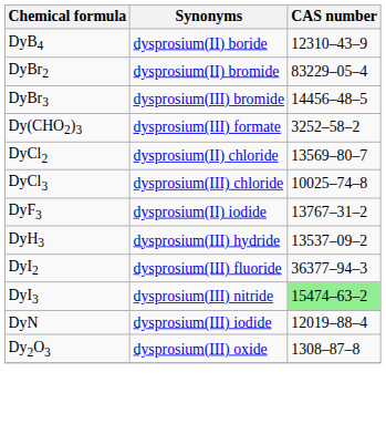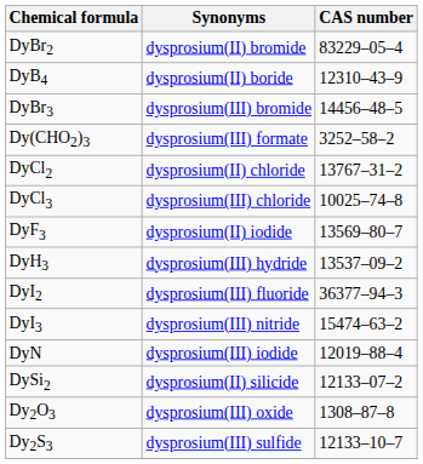 <table class="wikitable">
 <tr>
 <th>Chemical formula</th>
 <th>Synonyms</th>
 <th>CAS number</th>
 </tr>
 <tr>
+<td>DyBr<sub>2</sub></td>
+<td><a href='#'>dysprosium(II) bromide</a></td>
+<td>83229–05–4</td>
+</tr>
+<tr>
 <td>DyB<sub>4</sub></td>
 <td><a href='#'>dysprosium(II) boride</a></td>
 <td>12310–43–9</td>
-</tr>
-<tr>
-<td>DyBr<sub>2</sub></td>
-<td><a href='#'>dysprosium(II) bromide</a></td>
-<td>83229–05–4</td>
 </tr>
 <tr>
 <td>DyBr<sub>3</sub></td>
 <td><a href='#'>dysprosium(III) bromide</a></td>
 <td>14456–48–5</td>
 </tr>
 <tr>
 <td>Dy(CHO<sub>2</sub>)<sub>3</sub></td>
 <td><a href='#'>dysprosium(III) formate</a></td>
 <td>3252–58–2</td>
 </tr>
 <tr>
 <td>DyCl<sub>2</sub></td>
 <td><a href='#'>dysprosium(II) chloride</a></td>
-<td>13569–80–7</td>
+<td>13767–31–2</td>
 </tr>
 <tr>
 <td>DyCl<sub>3</sub></td>
 <td><a href='#'>dysprosium(III) chloride</a></td>
 <td>10025–74–8</td>
 </tr>
 <tr>
 <td>DyF<sub>3</sub></td>
 <td><a href='#'>dysprosium(II) iodide</a></td>
-<td>13767–31–2</td>
+<td>13569–80–7</td>
 </tr>
 <tr>
 <td>DyH<sub>3</sub></td>
 <td><a href='#'>dysprosium(III) hydride</a></td>
 <td>13537–09–2</td>
 </tr>
 <tr>
 <td>DyI<sub>2</sub></td>
 <td><a href='#'>dysprosium(III) fluoride</a></td>
 <td>36377–94–3</td>
 </tr>
 <tr>
 <td>DyI<sub>3</sub></td>
 <td><a href='#'>dysprosium(III) nitride</a></td>
-<td style="background: lightgreen;">15474–63–2</td>
+<td>15474–63–2</td>
 </tr>
 <tr>
 <td>DyN</td>
 <td><a href='#'>dysprosium(III) iodide</a></td>
 <td>12019–88–4</td>
 </tr>
 <tr>
+<td>DySi<sub>2</sub></td>
+<td><a href='#'>dysprosium(II) silicide</a></td>
+<td>12133–07–2</td>
+</tr>
+<tr>
 <td>Dy<sub>2</sub>O<sub>3</sub></td>
 <td><a href='#'>dysprosium(III) oxide</a></td>
 <td>1308–87–8</td>
 </tr>
 <tr>
+<td>Dy<sub>2</sub>S<sub>3</sub></td>
+<td><a href='#'>dysprosium(III) sulfide</a></td>
+<td>12133–10–7</td>
+</tr>
+<tr>
 </tr>
 </table>
